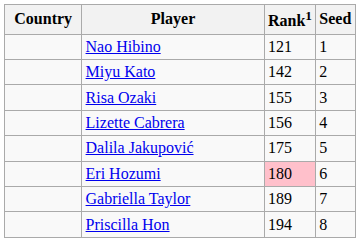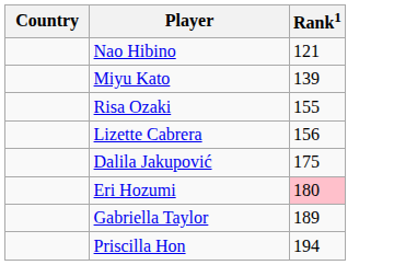 <table class="sortable wikitable">
 <tr>
 <th width="70">Country</th>
 <th width="175">Player</th>
 <th>Rank<sup>1</sup></th>
-<th>Seed</th>
 </tr>
 <tr>
 <td></td>
 <td><a href='#'>Nao Hibino</a></td>
 <td>121</td>
-<td>1</td>
 </tr>
 <tr>
 <td></td>
 <td><a href='#'>Miyu Kato</a></td>
-<td>142</td>
-<td>2</td>
+<td>139</td>
 </tr>
 <tr>
 <td></td>
 <td><a href='#'>Risa Ozaki</a></td>
 <td>155</td>
-<td>3</td>
 </tr>
 <tr>
 <td></td>
 <td><a href='#'>Lizette Cabrera</a></td>
 <td>156</td>
-<td>4</td>
 </tr>
 <tr>
 <td></td>
 <td><a href='#'>Dalila Jakupović</a></td>
 <td>175</td>
-<td>5</td>
 </tr>
 <tr>
 <td></td>
 <td><a href='#'>Eri Hozumi</a></td>
 <td style="background: pink;">180</td>
-<td>6</td>
 </tr>
 <tr>
 <td></td>
 <td><a href='#'>Gabriella Taylor</a></td>
 <td>189</td>
-<td>7</td>
 </tr>
 <tr>
 <td></td>
 <td><a href='#'>Priscilla Hon</a></td>
 <td>194</td>
-<td>8</td>
 </tr>
 </table>
